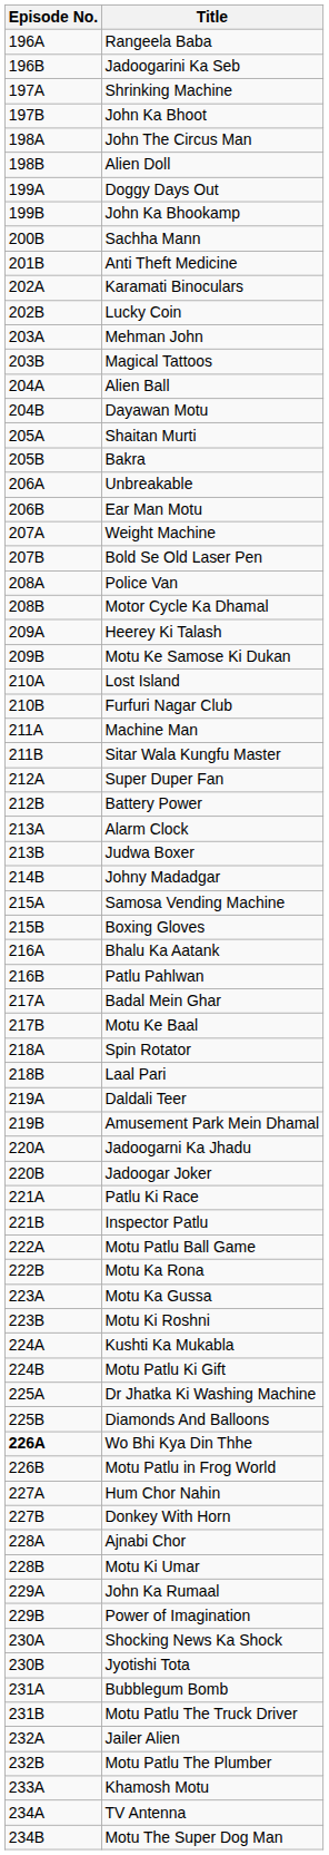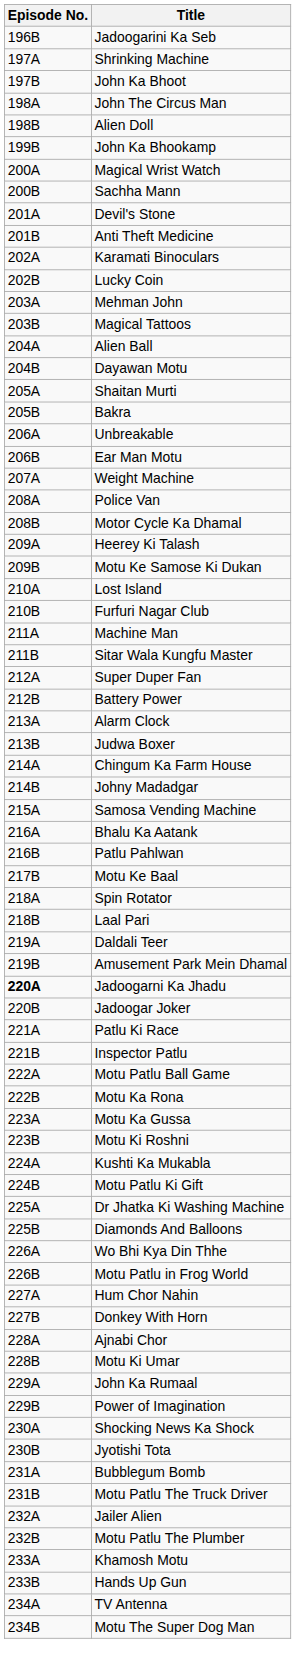 <table class="wikitable">
 <tr>
 <th>Episode No.</th>
 <th>Title</th>
-</tr>
-<tr>
-<td>196A</td>
-<td>Rangeela Baba</td>
 </tr>
 <tr>
 <td>196B</td>
 <td>Jadoogarini Ka Seb</td>
 </tr>
 <tr>
 <td>197A</td>
 <td>Shrinking Machine</td>
 </tr>
 <tr>
 <td>197B</td>
 <td>John Ka Bhoot</td>
 </tr>
 <tr>
 <td>198A</td>
 <td>John The Circus Man</td>
 </tr>
 <tr>
 <td>198B</td>
 <td>Alien Doll</td>
 </tr>
 <tr>
-<td>199A</td>
-<td>Doggy Days Out</td>
-</tr>
-<tr>
 <td>199B</td>
 <td>John Ka Bhookamp</td>
 </tr>
 <tr>
+<td>200A</td>
+<td>Magical Wrist Watch</td>
+</tr>
+<tr>
 <td>200B</td>
 <td>Sachha Mann</td>
+</tr>
+<tr>
+<td>201A</td>
+<td>Devil's Stone</td>
 </tr>
 <tr>
 <td>201B</td>
 <td>Anti Theft Medicine</td>
 </tr>
 <tr>
 <td>202A</td>
 <td>Karamati Binoculars</td>
 </tr>
 <tr>
 <td>202B</td>
 <td>Lucky Coin</td>
 </tr>
 <tr>
 <td>203A</td>
 <td>Mehman John</td>
 </tr>
 <tr>
 <td>203B</td>
 <td>Magical Tattoos</td>
 </tr>
 <tr>
 <td>204A</td>
 <td>Alien Ball</td>
 </tr>
 <tr>
 <td>204B</td>
 <td>Dayawan Motu</td>
 </tr>
 <tr>
 <td>205A</td>
 <td>Shaitan Murti</td>
 </tr>
 <tr>
 <td>205B</td>
 <td>Bakra</td>
 </tr>
 <tr>
 <td>206A</td>
 <td>Unbreakable</td>
 </tr>
 <tr>
 <td>206B</td>
 <td>Ear Man Motu</td>
 </tr>
 <tr>
 <td>207A</td>
 <td>Weight Machine</td>
 </tr>
 <tr>
-<td>207B</td>
-<td>Bold Se Old Laser Pen</td>
-</tr>
-<tr>
 <td>208A</td>
 <td>Police Van</td>
 </tr>
 <tr>
 <td>208B</td>
 <td>Motor Cycle Ka Dhamal</td>
 </tr>
 <tr>
 <td>209A</td>
 <td>Heerey Ki Talash</td>
 </tr>
 <tr>
 <td>209B</td>
 <td>Motu Ke Samose Ki Dukan</td>
 </tr>
 <tr>
 <td>210A</td>
 <td>Lost Island</td>
 </tr>
 <tr>
 <td>210B</td>
 <td>Furfuri Nagar Club</td>
 </tr>
 <tr>
 <td>211A</td>
 <td>Machine Man</td>
 </tr>
 <tr>
 <td>211B</td>
 <td>Sitar Wala Kungfu Master</td>
 </tr>
 <tr>
 <td>212A</td>
 <td>Super Duper Fan</td>
 </tr>
 <tr>
 <td>212B</td>
 <td>Battery Power</td>
 </tr>
 <tr>
 <td>213A</td>
 <td>Alarm Clock</td>
 </tr>
 <tr>
 <td>213B</td>
 <td>Judwa Boxer</td>
 </tr>
 <tr>
+<td>214A</td>
+<td>Chingum Ka Farm House</td>
+</tr>
+<tr>
 <td>214B</td>
 <td>Johny Madadgar</td>
 </tr>
 <tr>
 <td>215A</td>
 <td>Samosa Vending Machine</td>
 </tr>
 <tr>
-<td>215B</td>
-<td>Boxing Gloves</td>
-</tr>
-<tr>
 <td>216A</td>
 <td>Bhalu Ka Aatank</td>
 </tr>
 <tr>
 <td>216B</td>
 <td>Patlu Pahlwan</td>
-</tr>
-<tr>
-<td>217A</td>
-<td>Badal Mein Ghar</td>
 </tr>
 <tr>
 <td>217B</td>
 <td>Motu Ke Baal</td>
 </tr>
 <tr>
 <td>218A</td>
 <td>Spin Rotator</td>
 </tr>
 <tr>
 <td>218B</td>
 <td>Laal Pari</td>
 </tr>
 <tr>
 <td>219A</td>
 <td>Daldali Teer</td>
 </tr>
 <tr>
 <td>219B</td>
 <td>Amusement Park Mein Dhamal</td>
 </tr>
 <tr>
-<td>220A</td>
+<td><strong>220A</strong></td>
 <td>Jadoogarni Ka Jhadu</td>
 </tr>
 <tr>
 <td>220B</td>
 <td>Jadoogar Joker</td>
 </tr>
 <tr>
 <td>221A</td>
 <td>Patlu Ki Race</td>
 </tr>
 <tr>
 <td>221B</td>
 <td>Inspector Patlu</td>
 </tr>
 <tr>
 <td>222A</td>
 <td>Motu Patlu Ball Game</td>
 </tr>
 <tr>
 <td>222B</td>
 <td>Motu Ka Rona</td>
 </tr>
 <tr>
 <td>223A</td>
 <td>Motu Ka Gussa</td>
 </tr>
 <tr>
 <td>223B</td>
 <td>Motu Ki Roshni</td>
 </tr>
 <tr>
 <td>224A</td>
 <td>Kushti Ka Mukabla</td>
 </tr>
 <tr>
 <td>224B</td>
 <td>Motu Patlu Ki Gift</td>
 </tr>
 <tr>
 <td>225A</td>
 <td>Dr Jhatka Ki Washing Machine</td>
 </tr>
 <tr>
 <td>225B</td>
 <td>Diamonds And Balloons</td>
 </tr>
 <tr>
-<td><strong>226A</strong></td>
+<td>226A</td>
 <td>Wo Bhi Kya Din Thhe</td>
 </tr>
 <tr>
 <td>226B</td>
 <td>Motu Patlu in Frog World</td>
 </tr>
 <tr>
 <td>227A</td>
 <td>Hum Chor Nahin</td>
 </tr>
 <tr>
 <td>227B</td>
 <td>Donkey With Horn</td>
 </tr>
 <tr>
 <td>228A</td>
 <td>Ajnabi Chor</td>
 </tr>
 <tr>
 <td>228B</td>
 <td>Motu Ki Umar</td>
 </tr>
 <tr>
 <td>229A</td>
 <td>John Ka Rumaal</td>
 </tr>
 <tr>
 <td>229B</td>
 <td>Power of Imagination</td>
 </tr>
 <tr>
 <td>230A</td>
 <td>Shocking News Ka Shock</td>
 </tr>
 <tr>
 <td>230B</td>
 <td>Jyotishi Tota</td>
 </tr>
 <tr>
 <td>231A</td>
 <td>Bubblegum Bomb</td>
 </tr>
 <tr>
 <td>231B</td>
 <td>Motu Patlu The Truck Driver</td>
 </tr>
 <tr>
 <td>232A</td>
 <td>Jailer Alien</td>
 </tr>
 <tr>
 <td>232B</td>
 <td>Motu Patlu The Plumber</td>
 </tr>
 <tr>
 <td>233A</td>
 <td>Khamosh Motu</td>
 </tr>
 <tr>
+<td>233B</td>
+<td>Hands Up Gun</td>
+</tr>
+<tr>
 <td>234A</td>
 <td>TV Antenna</td>
 </tr>
 <tr>
 <td>234B</td>
 <td>Motu The Super Dog Man</td>
 </tr>
 </table>
